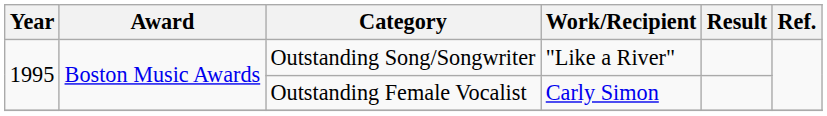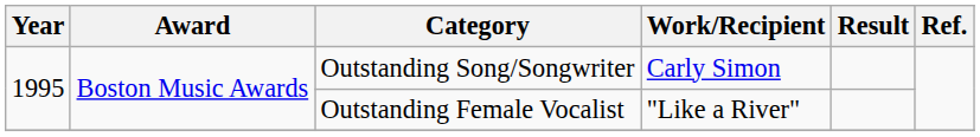 <table class="wikitable">
 <tr>
 <th>Year</th>
 <th>Award</th>
 <th>Category</th>
 <th>Work/Recipient</th>
 <th>Result</th>
 <th>Ref.</th>
 </tr>
 <tr>
 <td rowspan="2">1995</td>
 <td rowspan="2"><a href='#'>Boston Music Awards</a></td>
 <td>Outstanding Song/Songwriter</td>
-<td>"Like a River"</td>
+<td><a href='#'>Carly Simon</a></td>
 <td></td>
 <td align="center" rowspan="2"></td>
 </tr>
 <tr>
 <td>Outstanding Female Vocalist</td>
-<td><a href='#'>Carly Simon</a></td>
+<td>"Like a River"</td>
 <td></td>
 </tr>
 <tr>
 </tr>
 </table>
